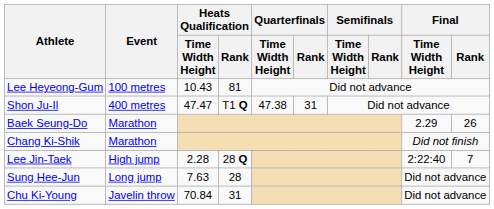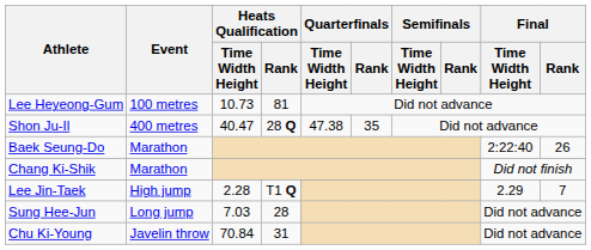 <table class=wikitable style="font-size:90%; ">
 <tr>
 <th rowspan="2">Athlete</th>
 <th rowspan="2">Event</th>
 <th colspan="2">Heats<br>Qualification</th>
 <th colspan="2">Quarterfinals</th>
 <th colspan="2">Semifinals</th>
 <th colspan="2">Final</th>
 </tr>
 <tr>
 <th>Time<br>Width<br>Height</th>
 <th>Rank</th>
 <th>Time<br>Width<br>Height</th>
 <th>Rank</th>
 <th>Time<br>Width<br>Height</th>
 <th>Rank</th>
 <th>Time<br>Width<br>Height</th>
 <th>Rank</th>
 </tr>
 <tr>
 <td><a href='#'>Lee Heyeong-Gum</a></td>
 <td><a href='#'>100 metres</a></td>
-<td align=center>10.43</td>
+<td align=center>10.73</td>
 <td align=center>81</td>
 <td colspan=6 align=center>Did not advance</td>
 </tr>
 <tr>
 <td><a href='#'>Shon Ju-Il</a></td>
 <td><a href='#'>400 metres</a></td>
-<td align=center>47.47</td>
-<td align=center>T1 <strong>Q</strong></td>
+<td align=center>40.47</td>
+<td align=center>28 <strong>Q</strong></td>
 <td align=center>47.38</td>
-<td align=center>31</td>
+<td align=center>35</td>
 <td colspan=4 align=center>Did not advance</td>
 </tr>
 <tr>
 <td><a href='#'>Baek Seung-Do</a></td>
 <td><a href='#'>Marathon</a></td>
 <td colspan=6 bgcolor="wheat"></td>
-<td align=center>2.29</td>
+<td align=center>2:22:40</td>
 <td align=center>26</td>
 </tr>
 <tr>
 <td><a href='#'>Chang Ki-Shik</a></td>
 <td><a href='#'>Marathon</a></td>
 <td colspan=6 bgcolor="wheat"></td>
 <td colspan=2 align=center><em>Did not finish</em></td>
 </tr>
 <tr>
 <td><a href='#'>Lee Jin-Taek</a></td>
 <td><a href='#'>High jump</a></td>
 <td align=center>2.28</td>
-<td align=center>28 <strong>Q</strong></td>
+<td align=center>T1 <strong>Q</strong></td>
 <td colspan=4 bgcolor="wheat"></td>
-<td align=center>2:22:40</td>
+<td align=center>2.29</td>
 <td align=center>7</td>
 </tr>
 <tr>
 <td><a href='#'>Sung Hee-Jun</a></td>
 <td><a href='#'>Long jump</a></td>
-<td align=center>7.63</td>
+<td align=center>7.03</td>
 <td align=center>28</td>
 <td colspan=4 bgcolor="wheat"></td>
 <td colspan=2 align=center>Did not advance</td>
 </tr>
 <tr>
 <td><a href='#'>Chu Ki-Young</a></td>
 <td><a href='#'>Javelin throw</a></td>
 <td align=center>70.84</td>
 <td align=center>31</td>
 <td colspan=4 bgcolor="wheat"></td>
 <td colspan=2 align=center>Did not advance</td>
 </tr>
 </table>
